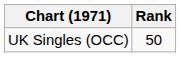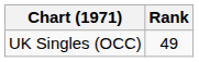 <table class="wikitable">
 <tr>
 <th align="left">Chart (1971)</th>
 <th style="text-align:center;">Rank</th>
 </tr>
 <tr>
 <td>UK Singles (OCC)</td>
-<td style="text-align:center;">50</td>
+<td style="text-align:center;">49</td>
 </tr>
 </table>
